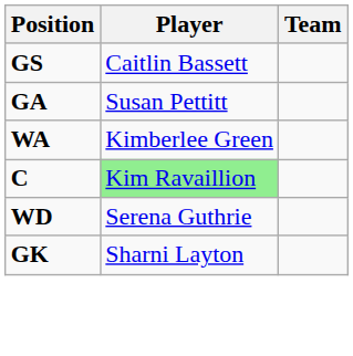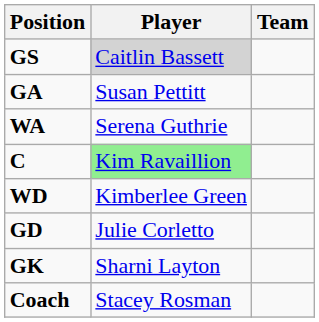 <table class="wikitable collapsible">
 <tr>
 <th>Position</th>
 <th>Player</th>
 <th>Team</th>
 </tr>
 <tr>
 <td><strong>GS</strong></td>
-<td> <a href='#'>Caitlin Bassett</a></td>
+<td style="background: lightgrey;"> <a href='#'>Caitlin Bassett</a></td>
 <td></td>
 </tr>
 <tr>
 <td><strong>GA</strong></td>
 <td> <a href='#'>Susan Pettitt</a></td>
 <td></td>
 </tr>
 <tr>
 <td><strong>WA</strong></td>
-<td> <a href='#'>Kimberlee Green</a></td>
+<td> <a href='#'>Serena Guthrie</a></td>
 <td></td>
 </tr>
 <tr>
 <td><strong>C</strong></td>
 <td style="background: lightgreen;"> <a href='#'>Kim Ravaillion</a></td>
 <td></td>
 </tr>
 <tr>
 <td><strong>WD</strong></td>
-<td> <a href='#'>Serena Guthrie</a></td>
+<td> <a href='#'>Kimberlee Green</a></td>
+<td></td>
+</tr>
+<tr>
+<td><strong>GD</strong></td>
+<td> <a href='#'>Julie Corletto</a></td>
 <td></td>
 </tr>
 <tr>
 <td><strong>GK</strong></td>
 <td> <a href='#'>Sharni Layton</a></td>
 <td></td>
 </tr>
+<tr>
+<td><strong>Coach</strong></td>
+<td> <a href='#'>Stacey Rosman</a></td>
+<td></td>
+</tr>
 </table>
